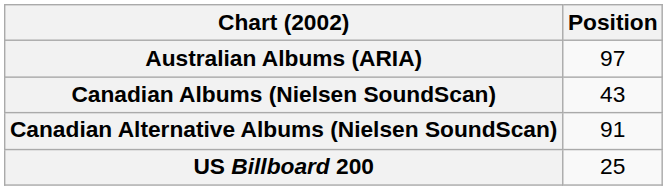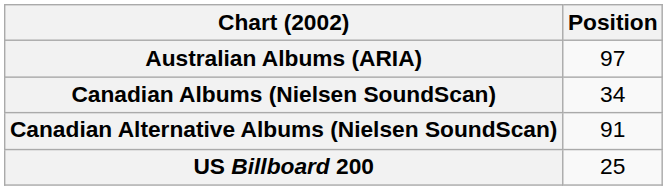 <table class="wikitable sortable plainrowheaders" style="text-align:center">
 <tr>
 <th scope="col">Chart (2002)</th>
 <th scope="col">Position</th>
 </tr>
 <tr>
 <th scope="row">Australian Albums (ARIA)</th>
 <td>97</td>
 </tr>
 <tr>
 <th scope="row">Canadian Albums (Nielsen SoundScan)</th>
-<td>43</td>
+<td>34</td>
 </tr>
 <tr>
 <th scope="row">Canadian Alternative Albums (Nielsen SoundScan)</th>
 <td>91</td>
 </tr>
 <tr>
 <th scope="row">US <em>Billboard</em> 200</th>
 <td>25</td>
 </tr>
 </table>
